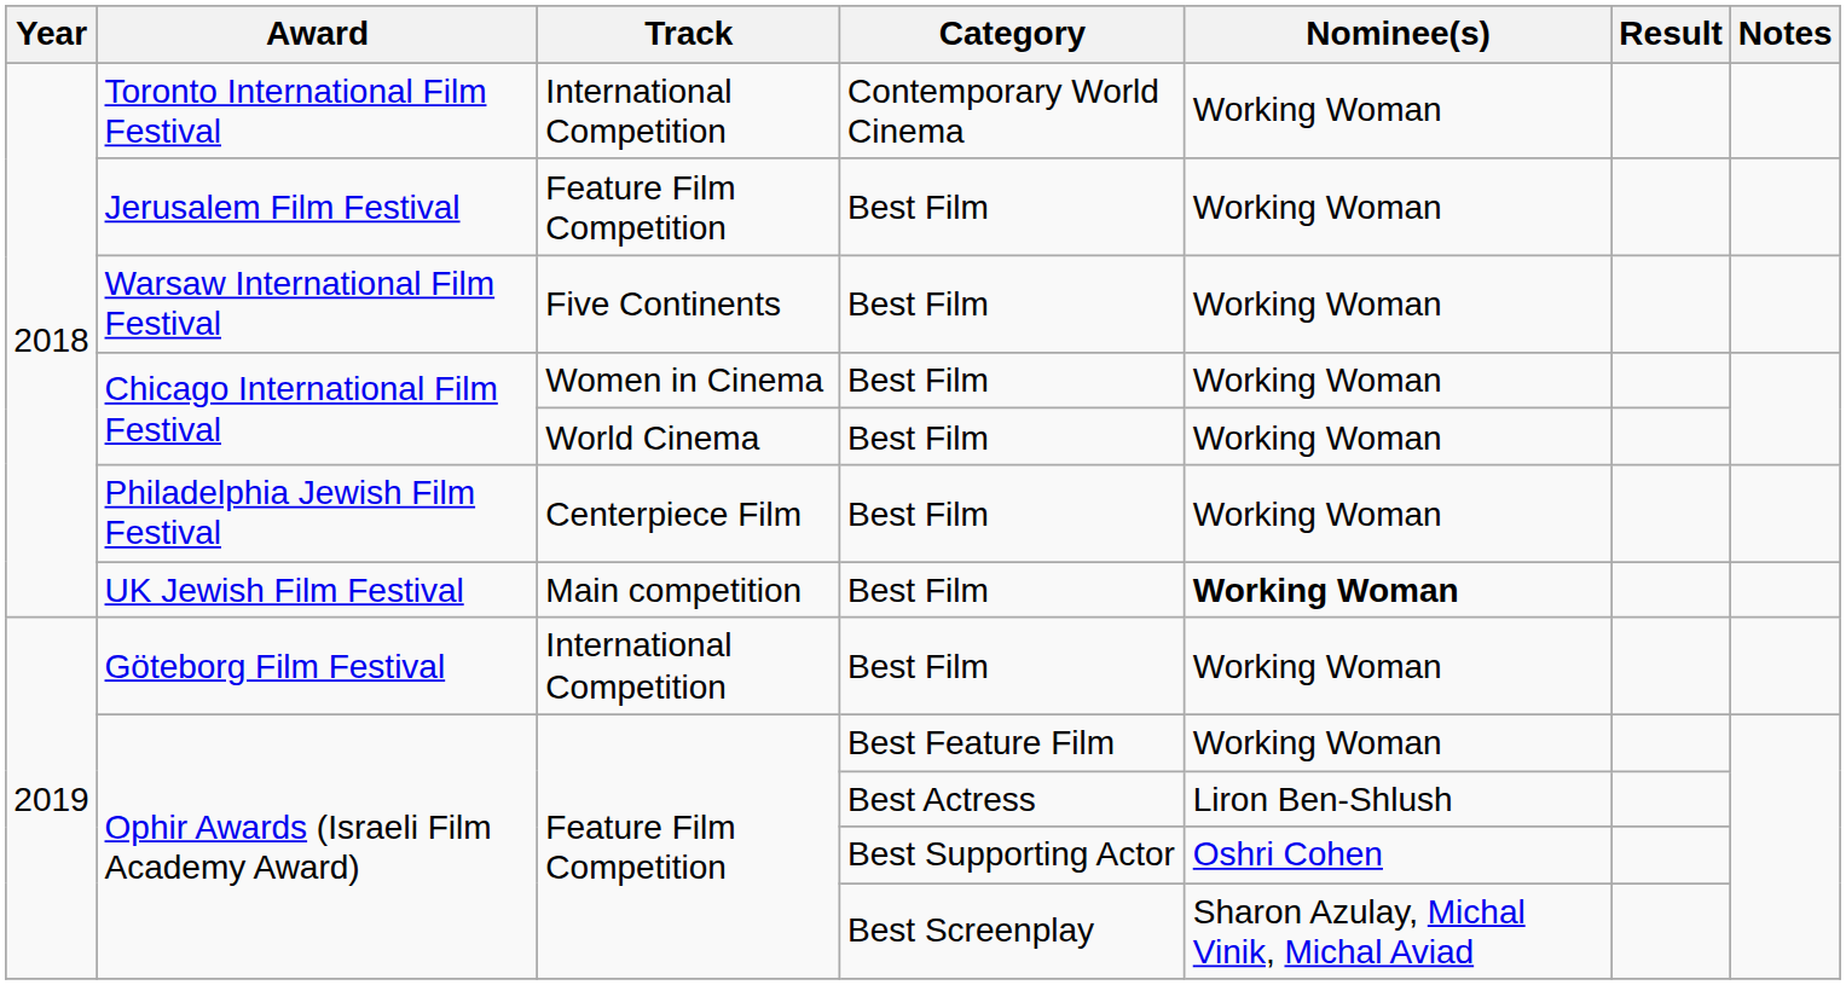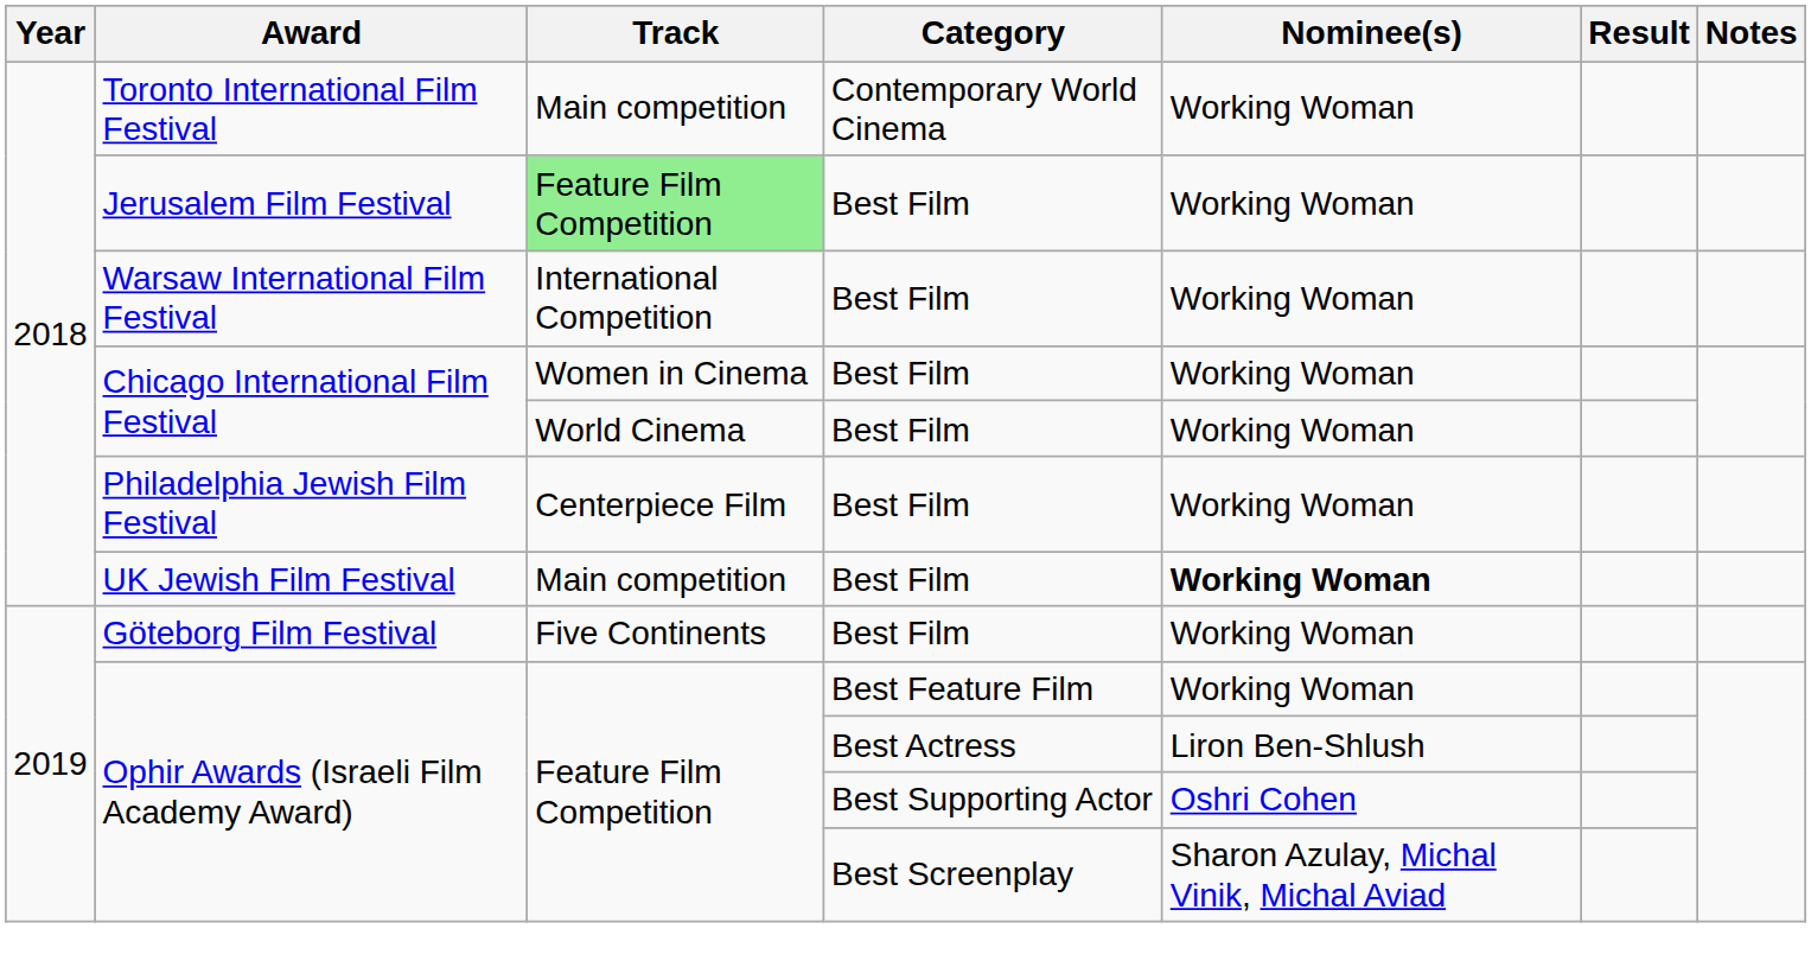 <table class="wikitable" style="font-size:100%; line-height:1.2">
 <tr>
 <th>Year</th>
 <th>Award</th>
 <th>Track</th>
 <th>Category</th>
 <th>Nominee(s)</th>
 <th>Result</th>
 <th>Notes</th>
 </tr>
 <tr>
 <td rowspan="7">2018</td>
 <td rowspan="1"><a href='#'>Toronto International Film Festival</a></td>
-<td>International Competition</td>
+<td>Main competition</td>
 <td>Contemporary World Cinema</td>
 <td>Working Woman</td>
 <td></td>
 <td align="center"></td>
 </tr>
 <tr>
 <td><a href='#'>Jerusalem Film Festival</a></td>
-<td>Feature Film Competition</td>
+<td style="background: lightgreen;">Feature Film Competition</td>
 <td>Best Film</td>
 <td>Working Woman</td>
 <td></td>
 <td align="center"></td>
 </tr>
 <tr>
 <td><a href='#'>Warsaw International Film Festival</a></td>
-<td>Five Continents</td>
+<td>International Competition</td>
 <td>Best Film</td>
 <td>Working Woman</td>
 <td></td>
 <td align="center"></td>
 </tr>
 <tr>
 <td rowspan="2"><a href='#'>Chicago International Film Festival</a></td>
 <td>Women in Cinema</td>
 <td>Best Film</td>
 <td>Working Woman</td>
 <td></td>
 <td rowspan="2" align="center"></td>
 </tr>
 <tr>
 <td>World Cinema</td>
 <td>Best Film</td>
 <td>Working Woman</td>
 <td></td>
 </tr>
 <tr>
 <td><a href='#'>Philadelphia Jewish Film Festival</a></td>
 <td>Centerpiece Film</td>
 <td>Best Film</td>
 <td>Working Woman</td>
 <td></td>
 <td align="center"></td>
 </tr>
 <tr>
 <td><a href='#'>UK Jewish Film Festival</a></td>
 <td>Main competition</td>
 <td>Best Film</td>
 <td><strong>Working Woman</strong></td>
 <td></td>
 <td align="center"></td>
 </tr>
 <tr>
 <td rowspan="5">2019</td>
 <td><a href='#'>Göteborg Film Festival</a></td>
-<td>International Competition</td>
+<td>Five Continents</td>
 <td>Best Film</td>
 <td>Working Woman</td>
 <td></td>
 <td align="center"></td>
 </tr>
 <tr>
 <td rowspan="4"><a href='#'>Ophir Awards</a> (Israeli Film Academy Award)</td>
 <td rowspan="4">Feature Film Competition</td>
 <td>Best Feature Film</td>
 <td>Working Woman</td>
 <td></td>
 <td rowspan="4" align="center "></td>
 </tr>
 <tr>
 <td>Best Actress</td>
 <td>Liron Ben-Shlush</td>
 <td></td>
 </tr>
 <tr>
 <td>Best Supporting Actor</td>
 <td><a href='#'>Oshri Cohen</a></td>
 <td></td>
 </tr>
 <tr>
 <td>Best Screenplay</td>
 <td>Sharon Azulay, <a href='#'>Michal Vinik</a>, <a href='#'>Michal Aviad</a></td>
 <td></td>
 </tr>
 </table>
